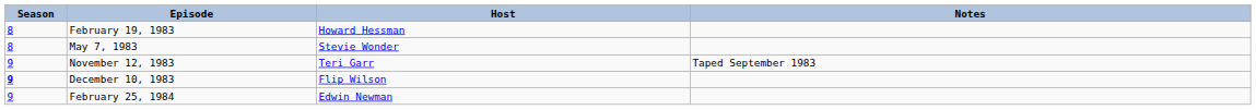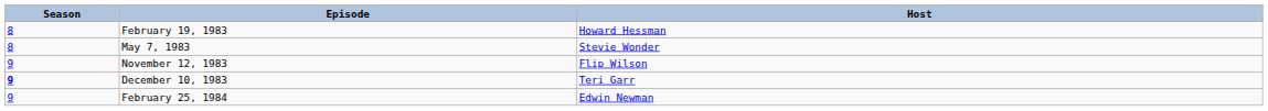 <table class="wikitable" style="width:100%;">
 <tr>
 <th style="background:#B0C4DE;" width="5%">Season</th>
 <th style="background:#B0C4DE;" width="20%">Episode</th>
 <th style="background:#B0C4DE;" width="30%">Host</th>
-<th style="background:#B0C4DE;" width="45%">Notes</th>
 </tr>
 <tr>
 <td><a href='#'>8</a></td>
 <td>February 19, 1983</td>
 <td><a href='#'>Howard Hessman</a></td>
-<td></td>
 </tr>
 <tr>
 <td><a href='#'>8</a></td>
 <td>May 7, 1983</td>
 <td><a href='#'>Stevie Wonder</a></td>
-<td></td>
 </tr>
 <tr>
 <td><a href='#'>9</a></td>
 <td>November 12, 1983</td>
-<td><a href='#'>Teri Garr</a></td>
-<td>Taped September 1983</td>
+<td><a href='#'>Flip Wilson</a></td>
 </tr>
 <tr>
 <td><strong><a href='#'>9</a></strong></td>
 <td>December 10, 1983</td>
-<td><a href='#'>Flip Wilson</a></td>
-<td></td>
+<td><a href='#'>Teri Garr</a></td>
 </tr>
 <tr>
 <td><a href='#'>9</a></td>
 <td>February 25, 1984</td>
 <td><a href='#'>Edwin Newman</a></td>
-<td></td>
 </tr>
 </table>
